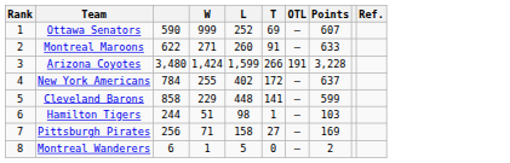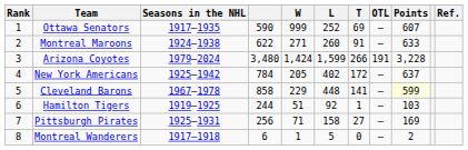 <table class="wikitable sortable" border="1">
 <tr align="center">
 <th>Rank</th>
 <th>Team</th>
+<th>Seasons in the NHL</th>
 <th></th>
 <th>W</th>
 <th>L</th>
 <th>T</th>
 <th>OTL</th>
 <th>Points</th>
 <th></th>
 <th>Ref.</th>
 </tr>
 <tr align="center">
 <td>1</td>
 <td><a href='#'>Ottawa Senators</a></td>
+<td><a href='#'>1917</a>–<a href='#'>1935</a></td>
 <td>590</td>
 <td>999</td>
 <td>252</td>
 <td>69</td>
 <td>–</td>
 <td>607</td>
 <td></td>
 <td></td>
 </tr>
 <tr align="center">
 <td>2</td>
 <td><a href='#'>Montreal Maroons</a></td>
+<td><a href='#'>1924</a>–<a href='#'>1938</a></td>
 <td>622</td>
 <td>271</td>
 <td>260</td>
 <td>91</td>
 <td>–</td>
 <td>633</td>
 <td></td>
 <td></td>
 </tr>
 <tr align="center">
 <td>3</td>
 <td><a href='#'>Arizona Coyotes</a></td>
+<td><a href='#'>1979</a>–<a href='#'>2024</a></td>
 <td>3,480</td>
 <td>1,424</td>
 <td>1,599</td>
 <td>266</td>
 <td>191</td>
 <td>3,228</td>
 <td></td>
 <td></td>
 </tr>
 <tr align="center">
 <td>4</td>
 <td><a href='#'>New York Americans</a></td>
+<td><a href='#'>1925</a>–<a href='#'>1942</a></td>
 <td>784</td>
-<td>255</td>
+<td>205</td>
 <td>402</td>
 <td>172</td>
 <td>–</td>
 <td>637</td>
 <td></td>
 <td></td>
 </tr>
 <tr align="center">
 <td>5</td>
 <td><a href='#'>Cleveland Barons</a></td>
+<td><a href='#'>1967</a>–<a href='#'>1978</a></td>
 <td>858</td>
 <td>229</td>
 <td>448</td>
 <td>141</td>
 <td>–</td>
-<td>599</td>
+<td style="background: lightyellow;">599</td>
 <td></td>
 <td></td>
 </tr>
 <tr align="center">
 <td>6</td>
 <td><a href='#'>Hamilton Tigers</a></td>
+<td><a href='#'>1919</a>–<a href='#'>1925</a></td>
 <td>244</td>
 <td>51</td>
-<td>98</td>
+<td>92</td>
 <td>1</td>
 <td>–</td>
 <td>103</td>
 <td></td>
 <td></td>
 </tr>
 <tr align="center">
 <td>7</td>
 <td><a href='#'>Pittsburgh Pirates</a></td>
+<td><a href='#'>1925</a>–<a href='#'>1931</a></td>
 <td>256</td>
 <td>71</td>
 <td>158</td>
 <td>27</td>
 <td>–</td>
 <td>169</td>
 <td></td>
 <td></td>
 </tr>
 <tr align="center">
 <td>8</td>
 <td><a href='#'>Montreal Wanderers</a></td>
+<td><a href='#'>1917–1918</a></td>
 <td>6</td>
 <td>1</td>
 <td>5</td>
 <td>0</td>
 <td>–</td>
 <td>2</td>
 <td></td>
 <td></td>
 </tr>
 </table>
